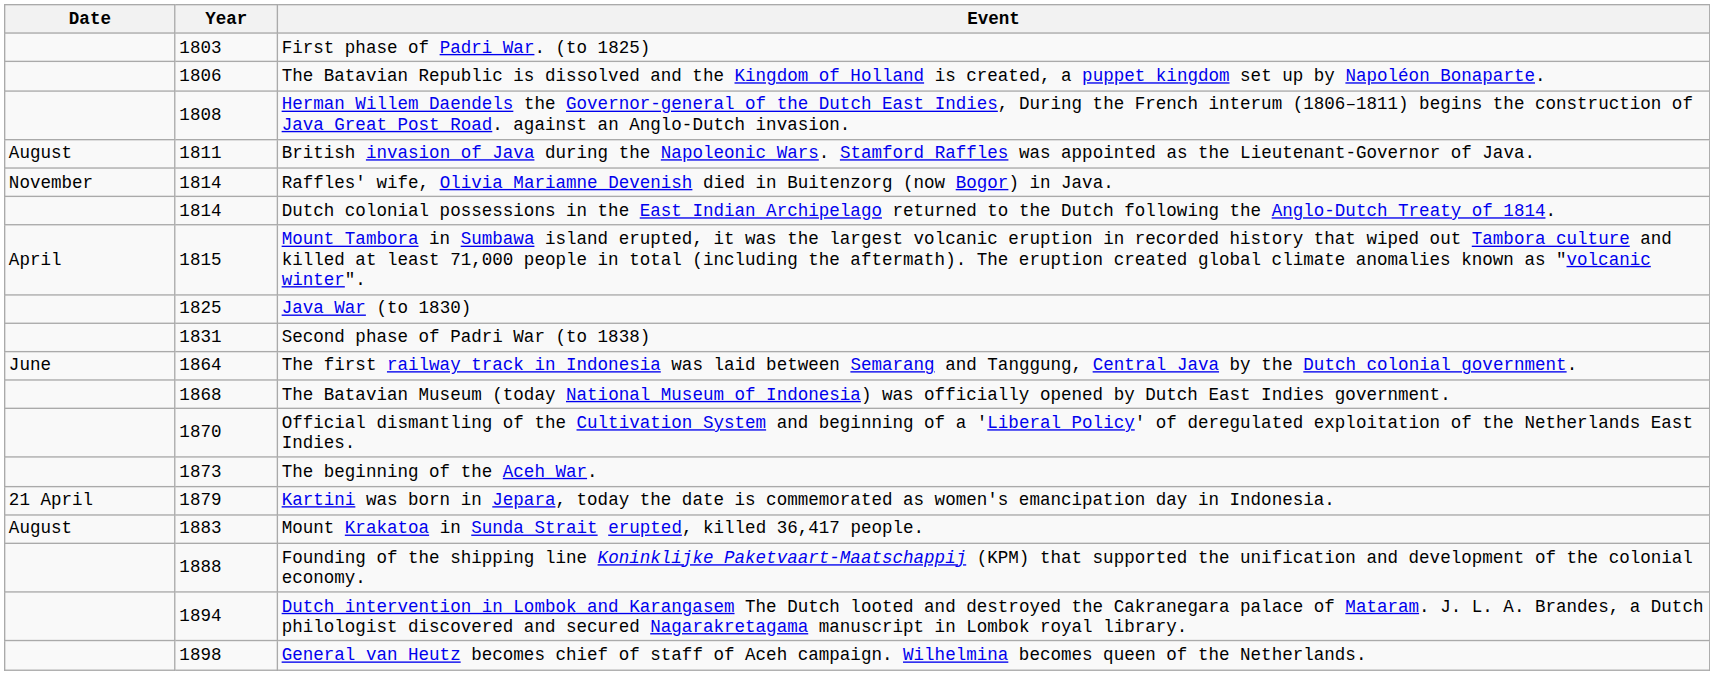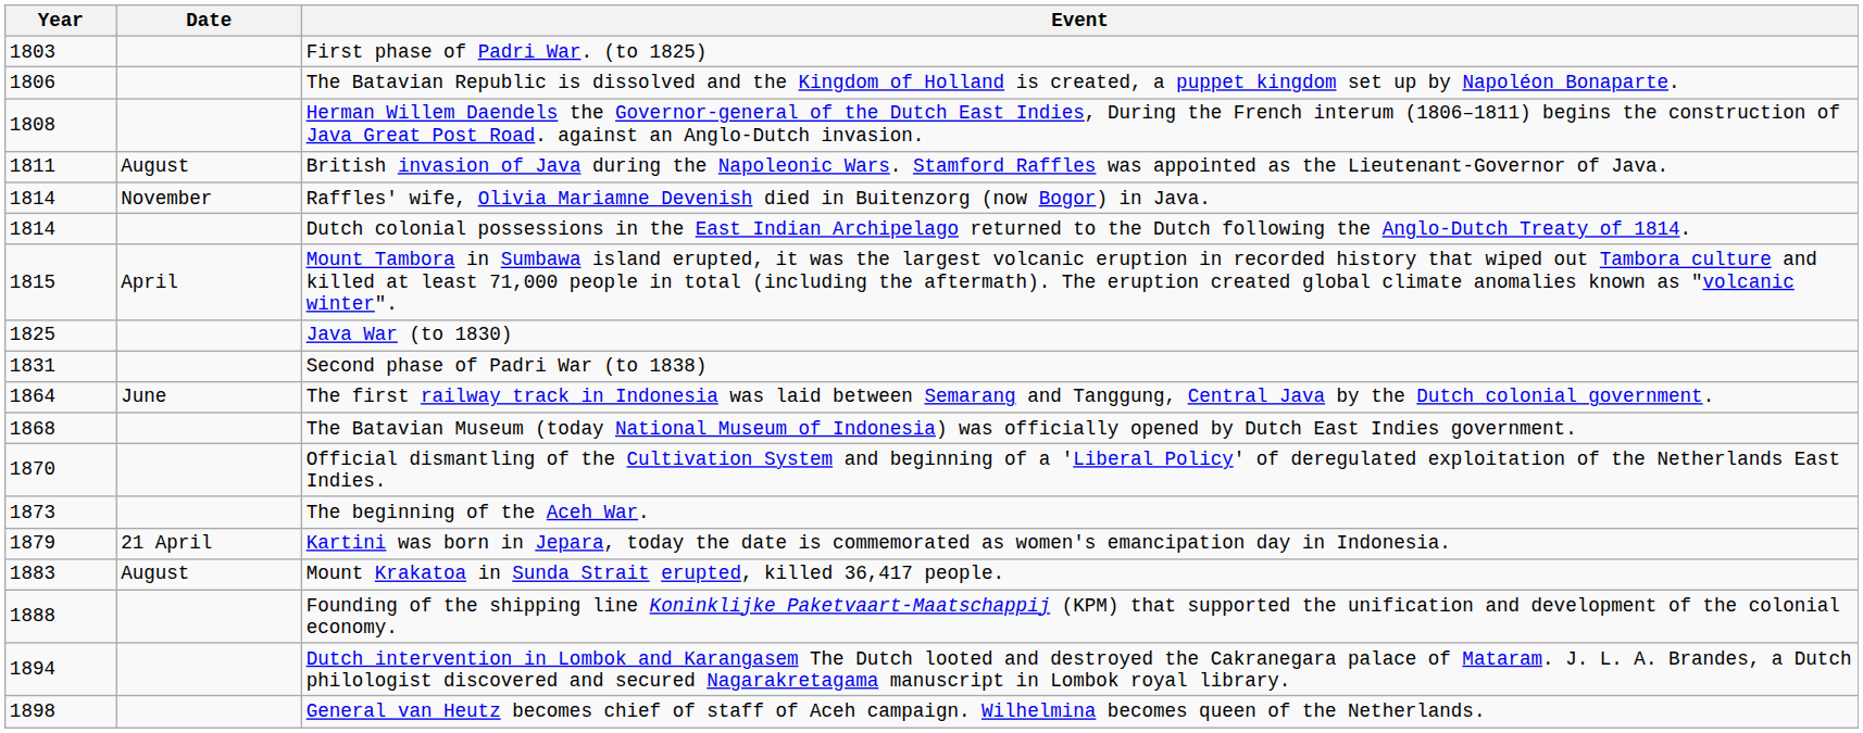 <table class="wikitable" width="100%">
 <tr>
+<th style="width:6%">Year</th>
 <th style="width:10%">Date</th>
-<th style="width:6%">Year</th>
 <th>Event</th>
 </tr>
 <tr>
+<td>1803</td>
 <td></td>
-<td>1803</td>
 <td>First phase of <a href='#'>Padri War</a>. (to 1825)</td>
 </tr>
 <tr>
+<td>1806</td>
 <td></td>
-<td>1806</td>
 <td>The Batavian Republic is dissolved and the <a href='#'>Kingdom of Holland</a> is created, a <a href='#'>puppet kingdom</a> set up by <a href='#'>Napoléon Bonaparte</a>.</td>
 </tr>
 <tr>
+<td>1808</td>
 <td></td>
-<td>1808</td>
 <td><a href='#'>Herman Willem Daendels</a> the <a href='#'>Governor-general of the Dutch East Indies</a>, During the French interum (1806–1811) begins the construction of <a href='#'>Java Great Post Road</a>. against an Anglo-Dutch invasion.</td>
 </tr>
 <tr>
+<td>1811</td>
 <td>August</td>
-<td>1811</td>
 <td>British <a href='#'>invasion of Java</a> during the <a href='#'>Napoleonic Wars</a>.  <a href='#'>Stamford Raffles</a> was appointed as the Lieutenant-Governor of Java.</td>
 </tr>
 <tr>
+<td>1814</td>
 <td>November</td>
-<td>1814</td>
 <td>Raffles' wife, <a href='#'>Olivia Mariamne Devenish</a> died in Buitenzorg (now <a href='#'>Bogor</a>) in Java.</td>
 </tr>
 <tr>
+<td>1814</td>
 <td></td>
-<td>1814</td>
 <td>Dutch colonial possessions in the <a href='#'>East Indian Archipelago</a> returned to the Dutch following the <a href='#'>Anglo-Dutch Treaty of 1814</a>.</td>
 </tr>
 <tr>
+<td>1815</td>
 <td>April</td>
-<td>1815</td>
 <td><a href='#'>Mount Tambora</a> in <a href='#'>Sumbawa</a> island erupted, it was the largest volcanic eruption in recorded history that wiped out <a href='#'>Tambora culture</a> and killed at least 71,000 people in total (including the aftermath). The eruption created global climate anomalies known as "<a href='#'>volcanic winter</a>".</td>
 </tr>
 <tr>
+<td>1825</td>
 <td></td>
-<td>1825</td>
 <td><a href='#'>Java War</a> (to 1830)</td>
 </tr>
 <tr>
+<td>1831</td>
 <td></td>
-<td>1831</td>
 <td>Second phase of Padri War (to 1838)</td>
 </tr>
 <tr>
+<td>1864</td>
 <td>June</td>
-<td>1864</td>
 <td>The first <a href='#'>railway track in Indonesia</a> was laid between <a href='#'>Semarang</a> and Tanggung, <a href='#'>Central Java</a> by the <a href='#'>Dutch colonial government</a>.</td>
 </tr>
 <tr>
+<td>1868</td>
 <td></td>
-<td>1868</td>
 <td>The Batavian Museum (today <a href='#'>National Museum of Indonesia</a>) was officially opened by Dutch East Indies government.</td>
 </tr>
 <tr>
+<td>1870</td>
 <td></td>
-<td>1870</td>
 <td>Official dismantling of the <a href='#'>Cultivation System</a> and beginning of a '<a href='#'>Liberal Policy</a>' of deregulated exploitation of the Netherlands East Indies.</td>
 </tr>
 <tr>
+<td>1873</td>
 <td></td>
-<td>1873</td>
 <td>The beginning of the <a href='#'>Aceh War</a>.</td>
 </tr>
 <tr>
+<td>1879</td>
 <td>21 April</td>
-<td>1879</td>
 <td><a href='#'>Kartini</a> was born in <a href='#'>Jepara</a>, today the date is commemorated as women's emancipation day in Indonesia.</td>
 </tr>
 <tr>
+<td>1883</td>
 <td>August</td>
-<td>1883</td>
 <td>Mount <a href='#'>Krakatoa</a> in <a href='#'>Sunda Strait</a> <a href='#'>erupted</a>, killed 36,417 people.</td>
 </tr>
 <tr>
+<td>1888</td>
 <td></td>
-<td>1888</td>
 <td>Founding of the shipping line <em><a href='#'>Koninklijke Paketvaart-Maatschappij</a></em> (KPM) that supported the unification and development of the colonial economy.</td>
 </tr>
 <tr>
+<td>1894</td>
 <td></td>
-<td>1894</td>
 <td><a href='#'>Dutch intervention in Lombok and Karangasem</a> The Dutch looted and destroyed the Cakranegara palace of <a href='#'>Mataram</a>. J. L. A. Brandes, a Dutch philologist discovered and secured <a href='#'>Nagarakretagama</a> manuscript in Lombok royal library.</td>
 </tr>
 <tr>
+<td>1898</td>
 <td></td>
-<td>1898</td>
 <td><a href='#'>General van Heutz</a> becomes chief of staff of Aceh campaign. <a href='#'>Wilhelmina</a> becomes queen of the Netherlands.</td>
 </tr>
 </table>
